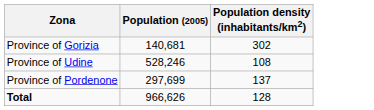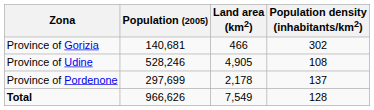 <table class="wikitable">
 <tr>
 <th>Zona</th>
 <th>Population <small>(2005)</small></th>
+<th>Land area<br> (km<sup>2</sup>)</th>
 <th>Population density<br> (inhabitants/km<sup>2</sup>)</th>
 </tr>
 <tr>
 <td>Province of <a href='#'>Gorizia</a></td>
 <td align=center>140,681</td>
+<td align=center>466</td>
 <td align=center>302</td>
 </tr>
 <tr>
 <td>Province of <a href='#'>Udine</a></td>
 <td align=center>528,246</td>
+<td align=center>4,905</td>
 <td align=center>108</td>
 </tr>
 <tr>
 <td>Province of <a href='#'>Pordenone</a></td>
 <td align=center>297,699</td>
+<td align=center>2,178</td>
 <td align=center>137</td>
 </tr>
 <tr>
 <td><strong>Total</strong></td>
 <td align=center>966,626</td>
+<td align=center>7,549</td>
 <td align=center>128</td>
 </tr>
 </table>
